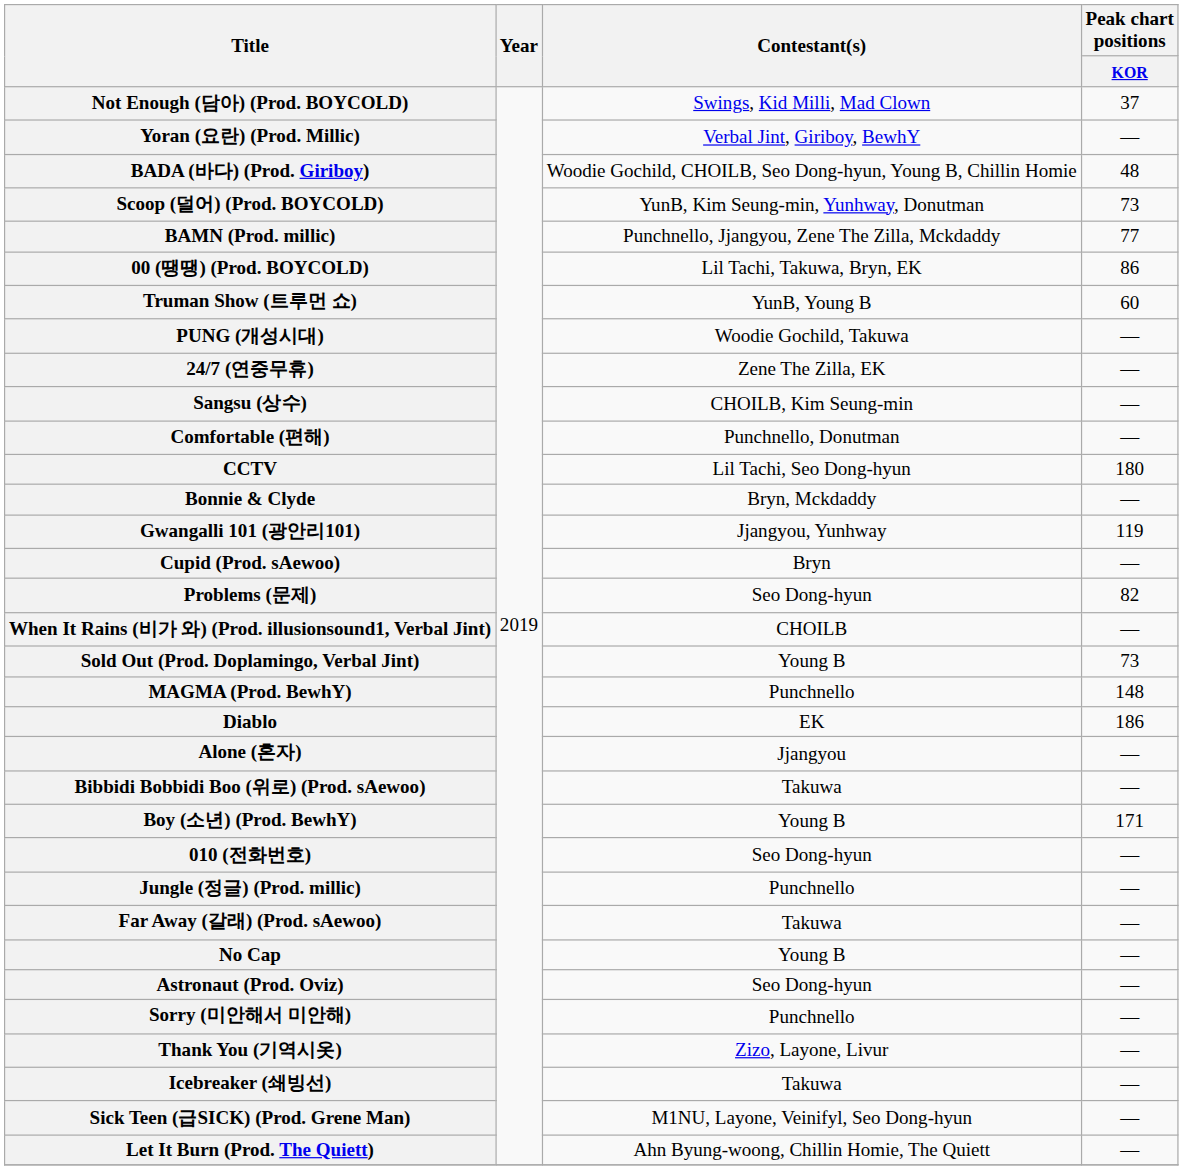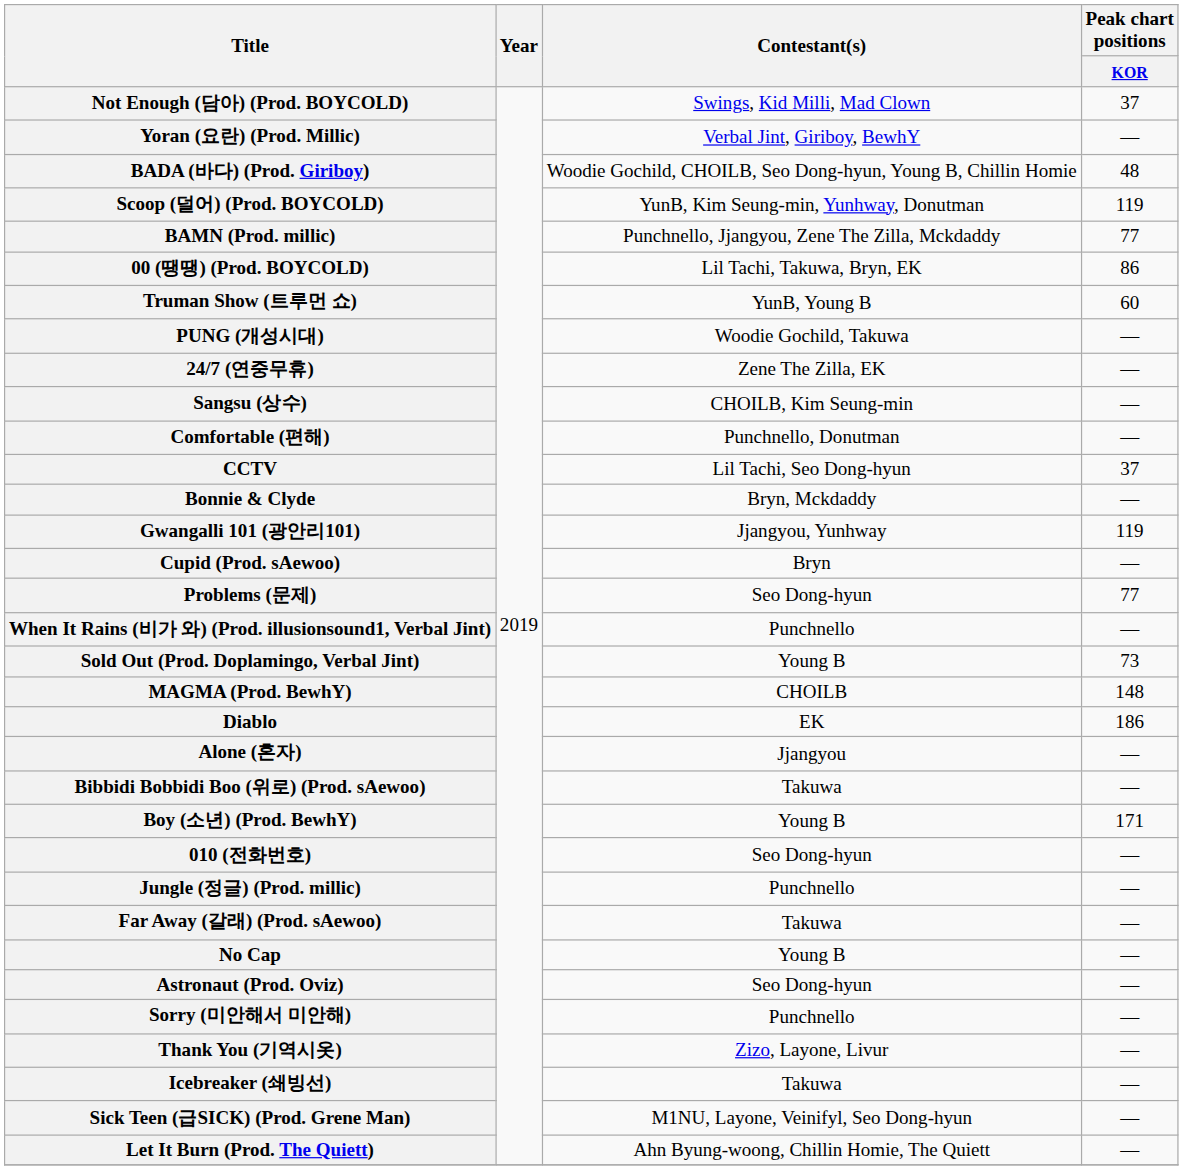 <table class="wikitable plainrowheaders" style="text-align:center">
 <tr>
 <th scope="col" rowspan="2">Title</th>
 <th scope="col" rowspan="2">Year</th>
 <th scope="col" rowspan="2">Contestant(s)</th>
 <th scope="col" colspan="1">Peak chart <br> positions</th>
 </tr>
 <tr>
 <th><small><a href='#'>KOR</a></small><br></th>
 </tr>
 <tr>
 <th scope="row">Not Enough (담아) (Prod. BOYCOLD)<br></th>
 <td rowspan="33">2019</td>
 <td><a href='#'>Swings</a>, <a href='#'>Kid Milli</a>, <a href='#'>Mad Clown</a></td>
 <td>37</td>
 </tr>
 <tr>
 <th scope="row">Yoran (요란) (Prod. Millic)</th>
 <td><a href='#'>Verbal Jint</a>, <a href='#'>Giriboy</a>, <a href='#'>BewhY</a></td>
 <td>—</td>
 </tr>
 <tr>
 <th scope="row">BADA (바다) (Prod. <a href='#'>Giriboy</a>)<br></th>
 <td>Woodie Gochild, CHOILB, Seo Dong-hyun, Young B, Chillin Homie</td>
 <td>48</td>
 </tr>
 <tr>
 <th scope="row">Scoop (덜어) (Prod. BOYCOLD)<br></th>
 <td>YunB, Kim Seung-min, <a href='#'>Yunhway</a>, Donutman</td>
-<td>73</td>
+<td>119</td>
 </tr>
 <tr>
 <th scope="row">BAMN (Prod. millic)</th>
 <td>Punchnello, Jjangyou, Zene The Zilla, Mckdaddy</td>
 <td>77</td>
 </tr>
 <tr>
 <th scope="row">00 (땡땡) (Prod. BOYCOLD)</th>
 <td>Lil Tachi, Takuwa, Bryn, EK</td>
 <td>86</td>
 </tr>
 <tr>
 <th scope="row">Truman Show (트루먼 쇼)</th>
 <td>YunB, Young B</td>
 <td>60</td>
 </tr>
 <tr>
 <th scope="row">PUNG (개성시대)</th>
 <td>Woodie Gochild, Takuwa</td>
 <td>—</td>
 </tr>
 <tr>
 <th scope="row">24/7 (연중무휴)</th>
 <td>Zene The Zilla, EK</td>
 <td>—</td>
 </tr>
 <tr>
 <th scope="row">Sangsu (상수)</th>
 <td>CHOILB, Kim Seung-min</td>
 <td>—</td>
 </tr>
 <tr>
 <th scope="row">Comfortable (편해)</th>
 <td>Punchnello, Donutman</td>
 <td>—</td>
 </tr>
 <tr>
 <th scope="row">CCTV<br></th>
 <td>Lil Tachi, Seo Dong-hyun</td>
-<td>180</td>
+<td>37</td>
 </tr>
 <tr>
 <th scope="row">Bonnie & Clyde</th>
 <td>Bryn, Mckdaddy</td>
 <td>—</td>
 </tr>
 <tr>
 <th scope="row">Gwangalli 101 (광안리101)</th>
 <td>Jjangyou, Yunhway</td>
 <td>119</td>
 </tr>
 <tr>
 <th scope="row">Cupid (Prod. sAewoo)<br></th>
 <td>Bryn</td>
 <td>—</td>
 </tr>
 <tr>
 <th scope="row">Problems (문제)<br></th>
 <td>Seo Dong-hyun</td>
-<td>82</td>
+<td>77</td>
 </tr>
 <tr>
 <th scope="row">When It Rains (비가 와) (Prod. illusionsound1, Verbal Jint)<br></th>
-<td>CHOILB</td>
+<td>Punchnello</td>
 <td>—</td>
 </tr>
 <tr>
 <th scope="row">Sold Out (Prod. Doplamingo, Verbal Jint)<br></th>
 <td>Young B</td>
 <td>73</td>
 </tr>
 <tr>
 <th scope="row">MAGMA (Prod. BewhY)<br></th>
-<td>Punchnello</td>
+<td>CHOILB</td>
 <td>148</td>
 </tr>
 <tr>
 <th scope="row">Diablo<br></th>
 <td>EK</td>
 <td>186</td>
 </tr>
 <tr>
 <th scope="row">Alone (혼자)</th>
 <td>Jjangyou</td>
 <td>—</td>
 </tr>
 <tr>
 <th scope="row">Bibbidi Bobbidi Boo (위로) (Prod. sAewoo)<br></th>
 <td>Takuwa</td>
 <td>—</td>
 </tr>
 <tr>
 <th scope="row">Boy (소년) (Prod. BewhY)<br></th>
 <td>Young B</td>
 <td>171</td>
 </tr>
 <tr>
 <th scope="row">010 (전화번호)<br></th>
 <td>Seo Dong-hyun</td>
 <td>—</td>
 </tr>
 <tr>
 <th scope="row">Jungle (정글) (Prod. millic)<br></th>
 <td>Punchnello</td>
 <td>—</td>
 </tr>
 <tr>
 <th scope="row">Far Away (갈래) (Prod. sAewoo)<br></th>
 <td>Takuwa</td>
 <td>—</td>
 </tr>
 <tr>
 <th scope="row">No Cap<br></th>
 <td>Young B</td>
 <td>—</td>
 </tr>
 <tr>
 <th scope="row">Astronaut (Prod. Oviz)</th>
 <td>Seo Dong-hyun</td>
 <td>—</td>
 </tr>
 <tr>
 <th scope="row">Sorry (미안해서 미안해)<br></th>
 <td>Punchnello</td>
 <td>—</td>
 </tr>
 <tr>
 <th scope="row">Thank You (기역시옷)<br></th>
 <td><a href='#'>Zizo</a>, Layone, Livur</td>
 <td>—</td>
 </tr>
 <tr>
 <th scope="row">Icebreaker (쇄빙선)</th>
 <td>Takuwa</td>
 <td>—</td>
 </tr>
 <tr>
 <th scope="row">Sick Teen (급SICK) (Prod. Grene Man)</th>
 <td>M1NU, Layone, Veinifyl, Seo Dong-hyun</td>
 <td>—</td>
 </tr>
 <tr>
 <th scope="row">Let It Burn (Prod. <a href='#'>The Quiett</a>)</th>
 <td>Ahn Byung-woong, Chillin Homie, The Quiett</td>
 <td>—</td>
 </tr>
 <tr>
 </tr>
 </table>
